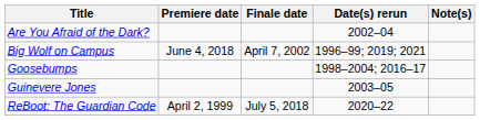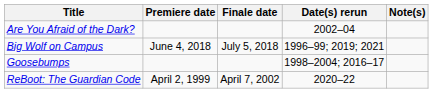 <table class="wikitable plainrowheaders sortable" style="text-align:center;">
 <tr>
 <th scope="col">Title</th>
 <th scope="col">Premiere date</th>
 <th scope="col">Finale date</th>
 <th scope="col">Date(s) rerun</th>
 <th class="unsortable">Note(s)</th>
 </tr>
 <tr>
 <td scope="row" style="text-align:left;"><em><a href='#'>Are You Afraid of the Dark?</a></em></td>
 <td></td>
 <td></td>
 <td>2002–04</td>
 <td></td>
 </tr>
 <tr>
 <td scope="row" style="text-align:left;"><em><a href='#'>Big Wolf on Campus</a></em></td>
 <td>June 4, 2018</td>
-<td>April 7, 2002</td>
+<td>July 5, 2018</td>
 <td>1996–99; 2019; 2021</td>
 <td></td>
 </tr>
 <tr>
 <td scope="row" style="text-align:left;"><em><a href='#'>Goosebumps</a></em></td>
 <td></td>
 <td></td>
 <td>1998–2004; 2016–17</td>
 <td></td>
 </tr>
 <tr>
-<td scope="row" style="text-align:left;"><em><a href='#'>Guinevere Jones</a></em></td>
-<td></td>
-<td></td>
-<td>2003–05</td>
-<td></td>
-</tr>
-<tr>
 <td scope="row" style="text-align:left;"><em><a href='#'>ReBoot: The Guardian Code</a></em></td>
 <td>April 2, 1999</td>
-<td>July 5, 2018</td>
+<td>April 7, 2002</td>
 <td>2020–22</td>
 <td></td>
 </tr>
 </table>
